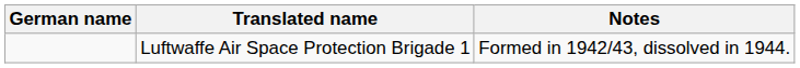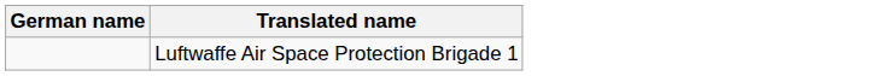 <table class="wikitable">
 <tr>
 <th>German name</th>
 <th>Translated name</th>
-<th>Notes</th>
 </tr>
 <tr>
 <td></td>
 <td>Luftwaffe Air Space Protection Brigade 1</td>
-<td>Formed in 1942/43, dissolved in 1944.</td>
 </tr>
 </table>
